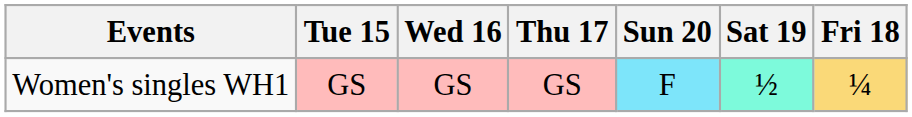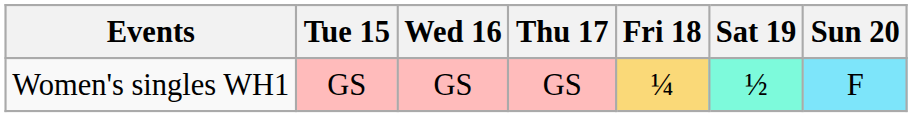 <table class="wikitable" style="margin:0.5em auto; font-size:90%; line-height:1.25em; text-align:center">
 <tr>
 <th>Events</th>
 <th>Tue 15</th>
 <th>Wed 16</th>
 <th>Thu 17</th>
+<th>Fri 18</th>
+<th>Sat 19</th>
 <th>Sun 20</th>
-<th>Sat 19</th>
-<th>Fri 18</th>
 </tr>
 <tr>
 <td align="left">Women's singles WH1</td>
 <td bgcolor="#FFBBBB">GS</td>
 <td bgcolor="#FFBBBB">GS</td>
 <td bgcolor="#FFBBBB">GS</td>
+<td bgcolor="#FAD978">¼</td>
+<td bgcolor="#7DFADB">½</td>
 <td bgcolor="#7DE5FA">F</td>
-<td bgcolor="#7DFADB">½</td>
-<td bgcolor="#FAD978">¼</td>
 </tr>
 </table>
